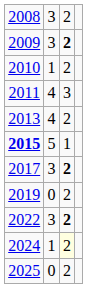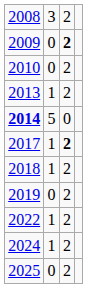 <table class="wikitable">
 <tr style="text-align:center;">
 <td><a href='#'>2008</a></td>
 <td>3</td>
 <td>2</td>
 <td></td>
 </tr>
 <tr style="text-align:center;">
 <td><a href='#'>2009</a></td>
-<td>3</td>
+<td>0</td>
 <td><strong>2</strong></td>
 <td></td>
 </tr>
 <tr style="text-align:center;">
 <td><a href='#'>2010</a></td>
+<td>0</td>
+<td>2</td>
+<td></td>
+</tr>
+<tr style="text-align:center;">
+<td><a href='#'>2013</a></td>
 <td>1</td>
 <td>2</td>
 <td></td>
 </tr>
 <tr style="text-align:center;">
-<td><a href='#'>2011</a></td>
-<td>4</td>
-<td>3</td>
-<td></td>
-</tr>
-<tr style="text-align:center;">
-<td><a href='#'>2013</a></td>
-<td>4</td>
-<td>2</td>
-<td></td>
-</tr>
-<tr style="text-align:center;">
-<td><strong><a href='#'>2015</a></strong></td>
+<td><strong><a href='#'>2014</a></strong></td>
 <td>5</td>
-<td>1</td>
+<td>0</td>
 <td></td>
 </tr>
 <tr style="text-align:center;">
 <td><a href='#'>2017</a></td>
-<td>3</td>
+<td>1</td>
 <td><strong>2</strong></td>
+<td></td>
+</tr>
+<tr style="text-align:center;">
+<td><a href='#'>2018</a></td>
+<td>1</td>
+<td>2</td>
 <td></td>
 </tr>
 <tr style="text-align:center;">
 <td><a href='#'>2019</a></td>
 <td>0</td>
 <td>2</td>
 <td></td>
 </tr>
 <tr style="text-align:center;">
 <td><a href='#'>2022</a></td>
-<td>3</td>
-<td><strong>2</strong></td>
+<td>1</td>
+<td>2</td>
 <td></td>
 </tr>
 <tr style="text-align:center;">
 <td><a href='#'>2024</a></td>
 <td>1</td>
-<td style="background: lightyellow;">2</td>
+<td>2</td>
 <td></td>
 </tr>
 <tr style="text-align:center;">
 <td><a href='#'>2025</a></td>
 <td>0</td>
 <td>2</td>
 <td></td>
 </tr>
 <tr style="text-align:center;" class="sortbottom">
 </tr>
 </table>
